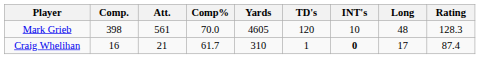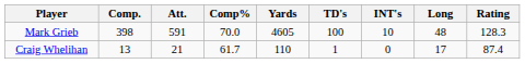 <table class="wikitable sortable">
 <tr>
 <th bgcolor="#DDDDFF" width="16%">Player</th>
 <th bgcolor="#DDDDFF" width="9%">Comp.</th>
 <th bgcolor="#DDDDFF" width="9%">Att.</th>
 <th bgcolor="#DDDDFF" width="9%">Comp%</th>
 <th bgcolor="#DDDDFF" width="9%">Yards</th>
 <th bgcolor="#DDDDFF" width="9%">TD's</th>
 <th bgcolor="#DDDDFF" width="9%">INT's</th>
 <th bgcolor="#DDDDFF" width="9%">Long</th>
 <th bgcolor="#DDDDFF" width="9%">Rating</th>
 </tr>
 <tr align="center">
 <td><a href='#'>Mark Grieb</a></td>
 <td>398</td>
-<td>561</td>
+<td>591</td>
 <td>70.0</td>
 <td>4605</td>
-<td>120</td>
+<td>100</td>
 <td>10</td>
 <td>48</td>
 <td>128.3</td>
 </tr>
 <tr align="center">
 <td><a href='#'>Craig Whelihan</a></td>
-<td>16</td>
+<td>13</td>
 <td>21</td>
 <td>61.7</td>
-<td>310</td>
+<td>110</td>
 <td>1</td>
-<td><strong>0</strong></td>
+<td>0</td>
 <td>17</td>
 <td>87.4</td>
 </tr>
 </table>
